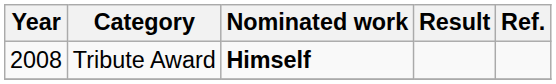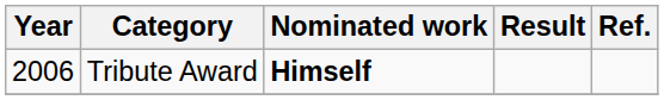 <table class="wikitable sortable">
 <tr>
 <th>Year</th>
 <th>Category</th>
 <th>Nominated work</th>
 <th>Result</th>
 <th>Ref.</th>
 </tr>
 <tr>
-<td>2008</td>
+<td>2006</td>
 <td>Tribute Award</td>
 <td><strong>Himself</strong></td>
 <td></td>
 <td></td>
 </tr>
 <tr>
 </tr>
 </table>
